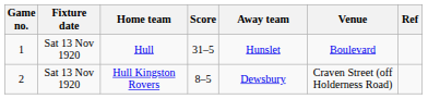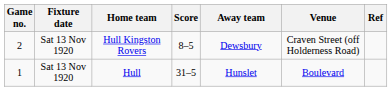 <table class="wikitable" style="text-align:center;">
 <tr>
 <th width=20 abbr="No">Game no.</th>
 <th width=100 abbr="Date">Fixture date</th>
 <th width=150 abbr="Home team">Home team</th>
 <th width=20 abbr="Score">Score</th>
 <th width=150 abbr="Away team">Away team</th>
 <th width=150 abbr="Venue">Venue</th>
 <th width=30 abbr="Ref">Ref</th>
 </tr>
 <tr>
+<td>2</td>
+<td>Sat 13 Nov 1920</td>
+<td><a href='#'>Hull Kingston Rovers</a></td>
+<td>8–5</td>
+<td><a href='#'>Dewsbury</a></td>
+<td>Craven Street (off Holderness Road)</td>
+<td></td>
+</tr>
+<tr>
 <td>1</td>
 <td>Sat 13 Nov 1920</td>
 <td><a href='#'>Hull</a></td>
 <td>31–5</td>
 <td><a href='#'>Hunslet</a></td>
 <td><a href='#'>Boulevard</a></td>
 <td></td>
 </tr>
-<tr>
-<td>2</td>
-<td>Sat 13 Nov 1920</td>
-<td><a href='#'>Hull Kingston Rovers</a></td>
-<td>8–5</td>
-<td><a href='#'>Dewsbury</a></td>
-<td>Craven Street (off Holderness Road)</td>
-<td></td>
-</tr>
 </table>
